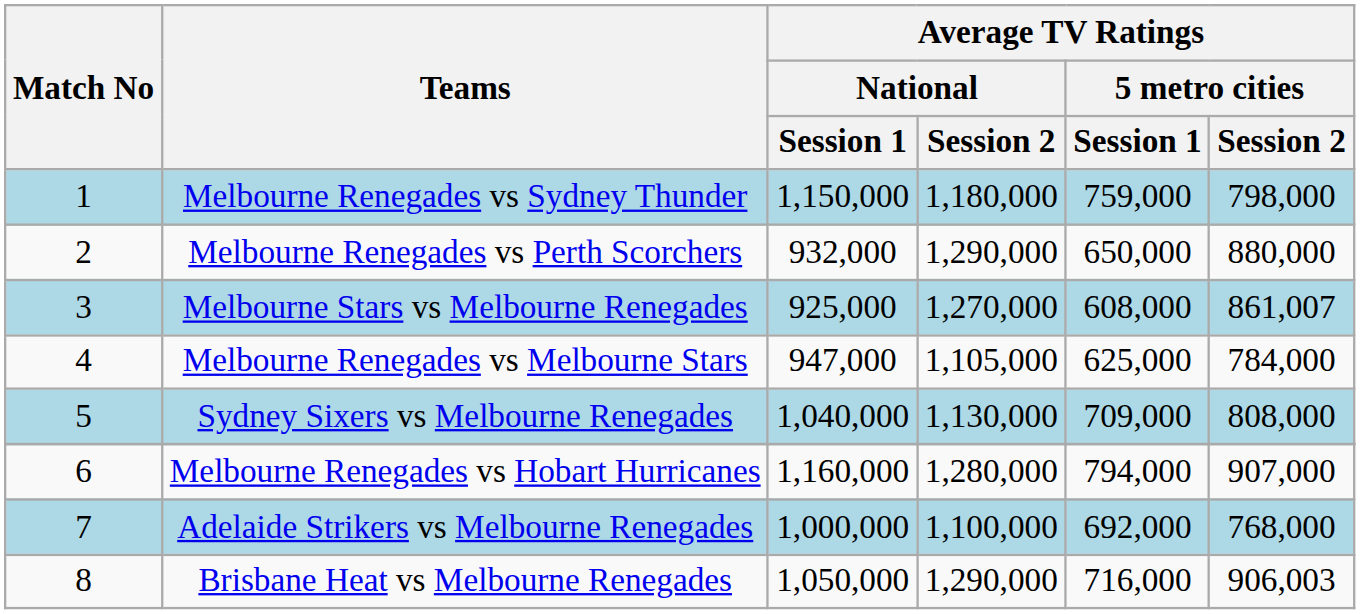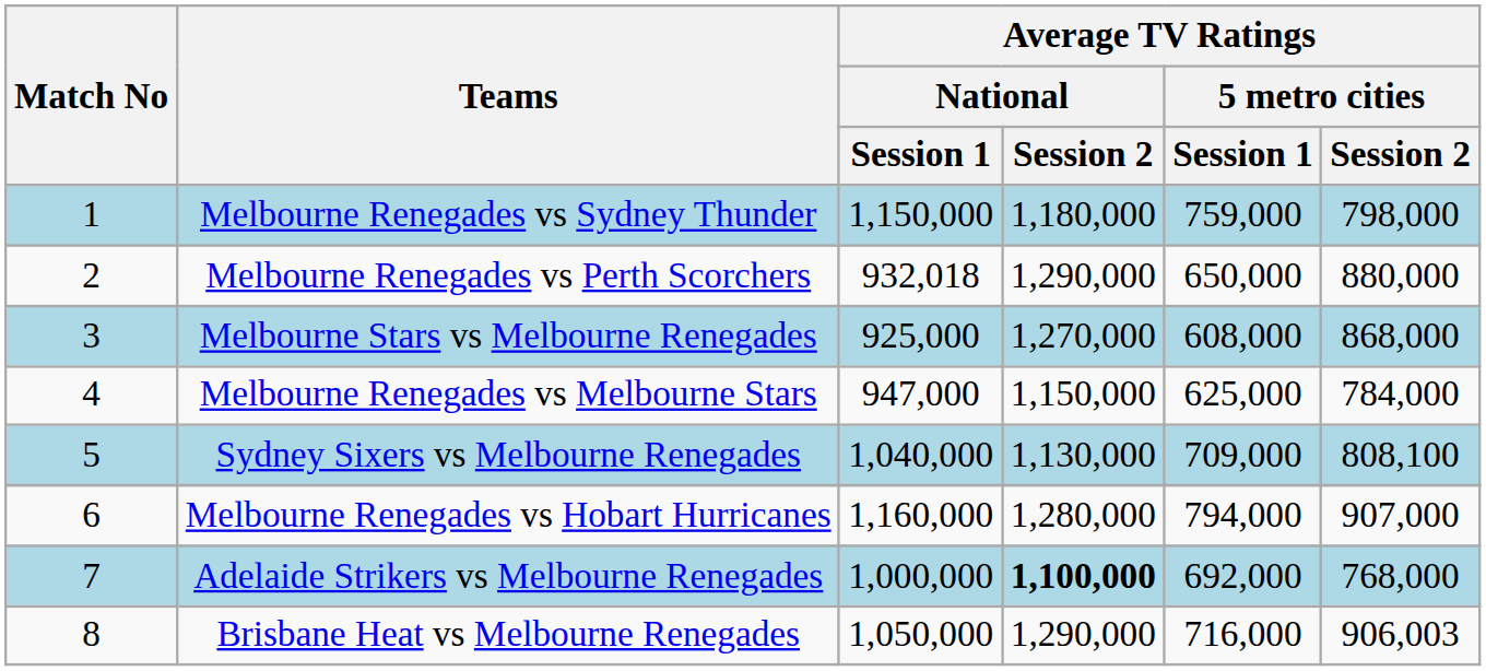 <table class="wikitable sortable" style="text-align: center; font-size:90%;">
 <tr>
 <th rowspan=3>Match No</th>
 <th rowspan=3>Teams</th>
 <th colspan=4>Average TV Ratings</th>
 </tr>
 <tr>
 <th colspan=2>National</th>
 <th colspan=2>5 metro cities</th>
 </tr>
 <tr>
 <th style="width: auto;">Session 1</th>
 <th style="width: auto;">Session 2</th>
 <th style="width: auto;">Session 1</th>
 <th style="width: auto;">Session 2</th>
 </tr>
 <tr style="background:lightblue;">
 <td>1</td>
 <td><a href='#'>Melbourne Renegades</a> vs <a href='#'>Sydney Thunder</a></td>
 <td>1,150,000</td>
 <td>1,180,000</td>
 <td>759,000</td>
 <td>798,000</td>
 </tr>
 <tr>
 <td>2</td>
 <td><a href='#'>Melbourne Renegades</a> vs <a href='#'>Perth Scorchers</a></td>
-<td>932,000</td>
+<td>932,018</td>
 <td>1,290,000</td>
 <td>650,000</td>
 <td>880,000</td>
 </tr>
 <tr style="background:lightblue;">
 <td>3</td>
 <td><a href='#'>Melbourne Stars</a> vs <a href='#'>Melbourne Renegades</a></td>
 <td>925,000</td>
 <td>1,270,000</td>
 <td>608,000</td>
-<td>861,007</td>
+<td>868,000</td>
 </tr>
 <tr>
 <td>4</td>
 <td><a href='#'>Melbourne Renegades</a> vs <a href='#'>Melbourne Stars</a></td>
 <td>947,000</td>
-<td>1,105,000</td>
+<td>1,150,000</td>
 <td>625,000</td>
 <td>784,000</td>
 </tr>
 <tr style="background:lightblue;">
 <td>5</td>
 <td><a href='#'>Sydney Sixers</a> vs <a href='#'>Melbourne Renegades</a></td>
 <td>1,040,000</td>
 <td>1,130,000</td>
 <td>709,000</td>
-<td>808,000</td>
+<td>808,100</td>
 </tr>
 <tr>
 </tr>
 <tr>
 <td>6</td>
 <td><a href='#'>Melbourne Renegades</a> vs <a href='#'>Hobart Hurricanes</a></td>
 <td>1,160,000</td>
 <td>1,280,000</td>
 <td>794,000</td>
 <td>907,000</td>
 </tr>
 <tr style="background:lightblue;">
 <td>7</td>
 <td><a href='#'>Adelaide Strikers</a> vs <a href='#'>Melbourne Renegades</a></td>
 <td>1,000,000</td>
-<td>1,100,000</td>
+<td><strong>1,100,000</strong></td>
 <td>692,000</td>
 <td>768,000</td>
 </tr>
 <tr>
 <td>8</td>
 <td><a href='#'>Brisbane Heat</a> vs <a href='#'>Melbourne Renegades</a></td>
 <td>1,050,000</td>
 <td>1,290,000</td>
 <td>716,000</td>
 <td>906,003</td>
 </tr>
 </table>
